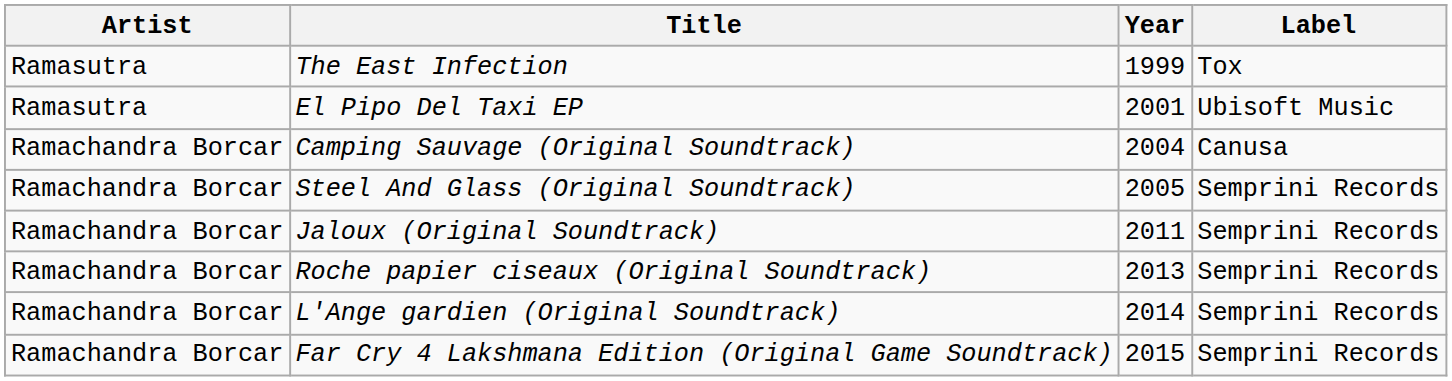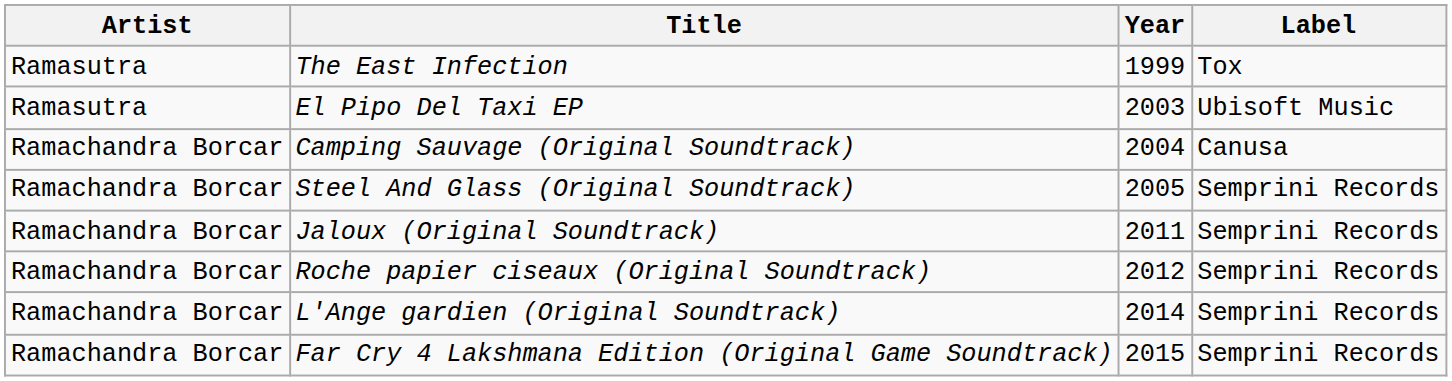 <table class="wikitable">
 <tr>
 <th>Artist</th>
 <th>Title</th>
 <th>Year</th>
 <th>Label</th>
 </tr>
 <tr>
 <td>Ramasutra</td>
 <td><em>The East Infection</em></td>
 <td>1999</td>
 <td>Tox</td>
 </tr>
 <tr>
 <td>Ramasutra</td>
 <td><em>El Pipo Del Taxi EP</em></td>
-<td>2001</td>
+<td>2003</td>
 <td>Ubisoft Music</td>
 </tr>
 <tr>
 <td>Ramachandra Borcar</td>
 <td><em>Camping Sauvage</em> <em>(Original Soundtrack)</em></td>
 <td>2004</td>
 <td>Canusa</td>
 </tr>
 <tr>
 <td>Ramachandra Borcar</td>
 <td><em>Steel And Glass (Original Soundtrack)</em></td>
 <td>2005</td>
 <td>Semprini Records</td>
 </tr>
 <tr>
 <td>Ramachandra Borcar</td>
 <td><em>Jaloux (Original Soundtrack)</em></td>
 <td>2011</td>
 <td>Semprini Records</td>
 </tr>
 <tr>
 <td>Ramachandra Borcar</td>
 <td><em>Roche papier ciseaux (Original Soundtrack)</em></td>
-<td>2013</td>
+<td>2012</td>
 <td>Semprini Records</td>
 </tr>
 <tr>
 <td>Ramachandra Borcar</td>
 <td><em>L'Ange gardien (Original Soundtrack)</em></td>
 <td>2014</td>
 <td>Semprini Records</td>
 </tr>
 <tr>
 <td>Ramachandra Borcar</td>
 <td><em>Far Cry 4 Lakshmana Edition (Original Game Soundtrack)</em></td>
 <td>2015</td>
 <td>Semprini Records</td>
 </tr>
 </table>
